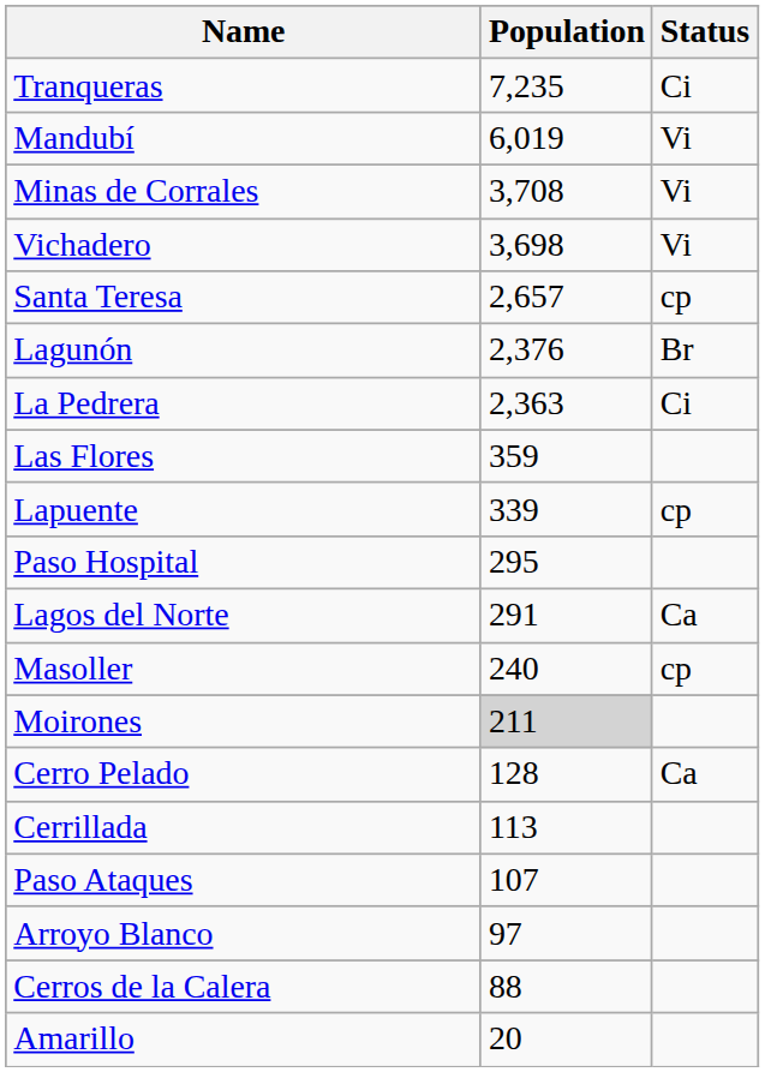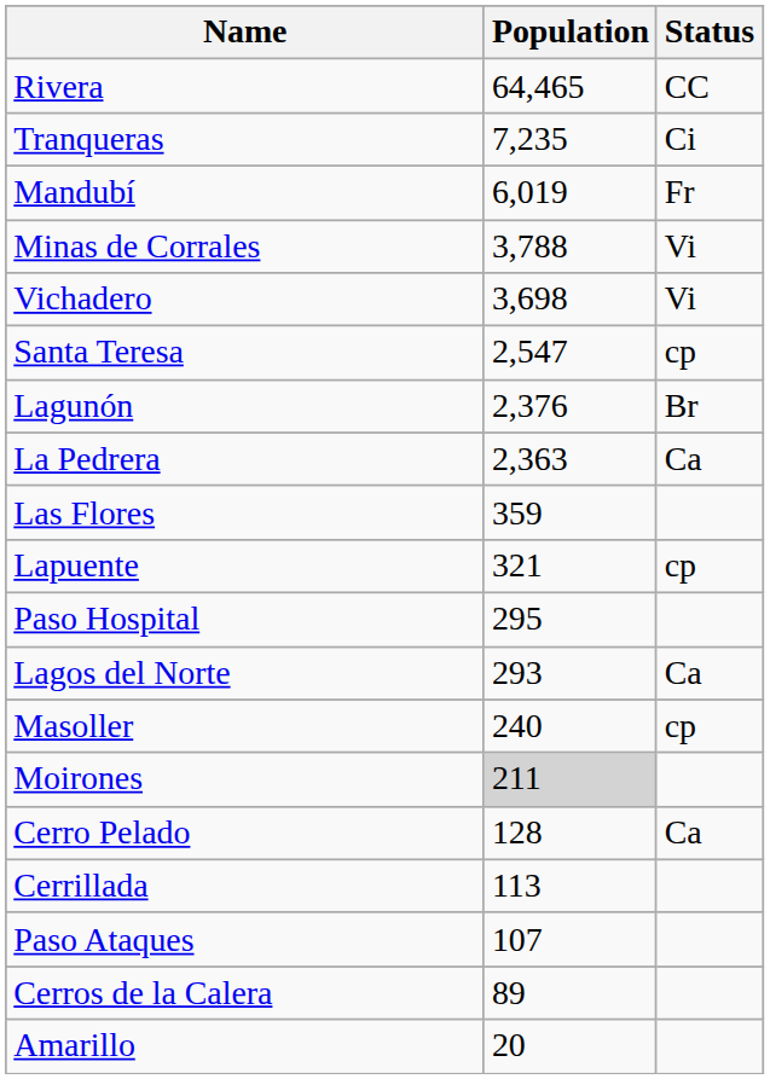 <table class="wikitable sortable">
 <tr>
 <th style="width: 220px;">Name</th>
 <th>Population</th>
 <th class="unsortable">Status</th>
+</tr>
+<tr>
+<td><a href='#'>Rivera</a></td>
+<td>64,465</td>
+<td>CC</td>
 </tr>
 <tr>
 <td><a href='#'>Tranqueras</a></td>
 <td>7,235</td>
 <td>Ci</td>
 </tr>
 <tr>
 <td><a href='#'>Mandubí</a></td>
 <td>6,019</td>
-<td>Vi</td>
+<td>Fr</td>
 </tr>
 <tr>
 <td><a href='#'>Minas de Corrales</a></td>
-<td>3,708</td>
+<td>3,788</td>
 <td>Vi</td>
 </tr>
 <tr>
 <td><a href='#'>Vichadero</a></td>
 <td>3,698</td>
 <td>Vi</td>
 </tr>
 <tr>
 <td><a href='#'>Santa Teresa</a></td>
-<td>2,657</td>
+<td>2,547</td>
 <td>cp</td>
 </tr>
 <tr>
 <td><a href='#'>Lagunón</a></td>
 <td>2,376</td>
 <td>Br</td>
 </tr>
 <tr>
 <td><a href='#'>La Pedrera</a></td>
 <td>2,363</td>
-<td>Ci</td>
+<td>Ca</td>
 </tr>
 <tr>
 <td><a href='#'>Las Flores</a></td>
 <td>359</td>
 <td></td>
 </tr>
 <tr>
 <td><a href='#'>Lapuente</a></td>
-<td>339</td>
+<td>321</td>
 <td>cp</td>
 </tr>
 <tr>
 <td><a href='#'>Paso Hospital</a></td>
 <td>295</td>
 <td></td>
 </tr>
 <tr>
 <td><a href='#'>Lagos del Norte</a></td>
-<td>291</td>
+<td>293</td>
 <td>Ca</td>
 </tr>
 <tr>
 <td><a href='#'>Masoller</a></td>
 <td>240</td>
 <td>cp</td>
 </tr>
 <tr>
 <td><a href='#'>Moirones</a></td>
 <td style="background: lightgrey;">211</td>
 <td></td>
 </tr>
 <tr>
 <td><a href='#'>Cerro Pelado</a></td>
 <td>128</td>
 <td>Ca</td>
 </tr>
 <tr>
 <td><a href='#'>Cerrillada</a></td>
 <td>113</td>
 <td></td>
 </tr>
 <tr>
 <td><a href='#'>Paso Ataques</a></td>
 <td>107</td>
 <td></td>
 </tr>
 <tr>
-<td><a href='#'>Arroyo Blanco</a></td>
-<td>97</td>
-<td></td>
-</tr>
-<tr>
 <td><a href='#'>Cerros de la Calera</a></td>
-<td>88</td>
+<td>89</td>
 <td></td>
 </tr>
 <tr>
 <td><a href='#'>Amarillo</a></td>
 <td>20</td>
 <td></td>
 </tr>
 </table>
